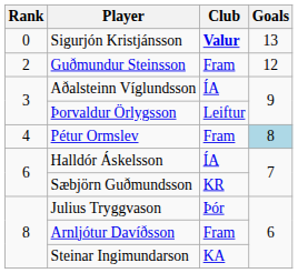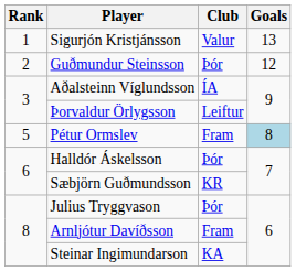 <table class="wikitable" style="text-align:center;">
 <tr>
 <th>Rank</th>
 <th>Player</th>
 <th>Club</th>
 <th>Goals</th>
 </tr>
 <tr>
-<td>0</td>
+<td>1</td>
 <td align="left"> Sigurjón Kristjánsson</td>
-<td align="left"><strong><a href='#'>Valur</a></strong></td>
+<td align="left"><a href='#'>Valur</a></td>
 <td>13</td>
 </tr>
 <tr>
 <td>2</td>
 <td align="left"> <a href='#'>Guðmundur Steinsson</a></td>
-<td align="left"><a href='#'>Fram</a></td>
+<td align="left"><a href='#'>Þór</a></td>
 <td>12</td>
 </tr>
 <tr>
 <td rowspan=2>3</td>
 <td align="left"> Aðalsteinn Víglundsson</td>
 <td align="left"><a href='#'>ÍA</a></td>
 <td rowspan=2>9</td>
 </tr>
 <tr>
 <td align="left"> <a href='#'>Þorvaldur Örlygsson</a></td>
 <td align="left"><a href='#'>Leiftur</a></td>
 </tr>
 <tr>
-<td>4</td>
+<td>5</td>
 <td align="left"> <a href='#'>Pétur Ormslev</a></td>
 <td align="left"><a href='#'>Fram</a></td>
 <td style="background: lightblue;">8</td>
 </tr>
 <tr>
 <td rowspan=2>6</td>
 <td align="left"> Halldór Áskelsson</td>
-<td align="left"><a href='#'>ÍA</a></td>
+<td align="left"><a href='#'>Þór</a></td>
 <td rowspan=2>7</td>
 </tr>
 <tr>
 <td align="left"> Sæbjörn Guðmundsson</td>
 <td align="left"><a href='#'>KR</a></td>
 </tr>
 <tr>
 <td rowspan=3>8</td>
 <td align="left"> Julius Tryggvason</td>
 <td align="left"><a href='#'>Þór</a></td>
 <td rowspan=3>6</td>
 </tr>
 <tr>
 <td align="left"> <a href='#'>Arnljótur Davíðsson</a></td>
 <td align="left"><a href='#'>Fram</a></td>
 </tr>
 <tr>
 <td align="left"> Steinar Ingimundarson</td>
 <td align="left"><a href='#'>KA</a></td>
 </tr>
 </table>
